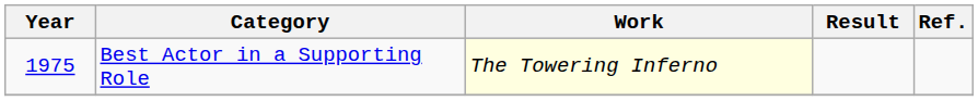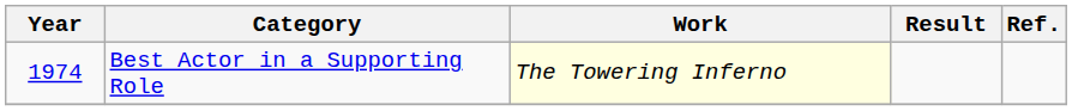 <table class=wikitable>
 <tr>
 <th scope="col" style="width:5em;">Year</th>
 <th scope="col" style="width:26em;">Category</th>
 <th scope="col" style="width:25em;">Work</th>
 <th scope="col" style="width:5em;">Result</th>
 <th>Ref.</th>
 </tr>
 <tr>
-<td style="text-align:center;"><a href='#'>1975</a></td>
+<td style="text-align:center;"><a href='#'>1974</a></td>
 <td><a href='#'>Best Actor in a Supporting Role</a></td>
 <td style="background: lightyellow;"><em>The Towering Inferno</em></td>
 <td></td>
 <td align="center"></td>
 </tr>
 <tr>
 </tr>
 </table>
